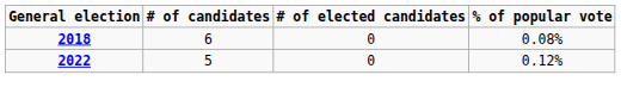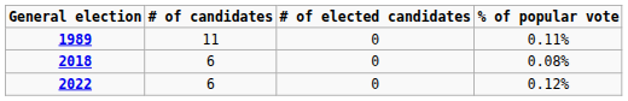 <table class="wikitable">
 <tr ---->
 <td align="center"><strong>General election</strong></td>
 <td align="center"><strong># of candidates</strong></td>
 <td align="center"><strong># of elected candidates</strong></td>
 <td align="center"><strong>% of popular vote</strong></td>
+</tr>
+<tr ---->
+<td align="center"><strong><a href='#'>1989</a></strong></td>
+<td align="center">11</td>
+<td align="center">0</td>
+<td align="center">0.11%</td>
 </tr>
 <tr ---->
 <td align="center"><strong><a href='#'>2018</a></strong></td>
 <td align="center">6</td>
 <td align="center">0</td>
 <td align="center">0.08%</td>
 </tr>
 <tr ---->
 <td align="center"><strong><a href='#'>2022</a></strong></td>
-<td align="center">5</td>
+<td align="center">6</td>
 <td align="center">0</td>
 <td align="center">0.12%</td>
 </tr>
 </table>
